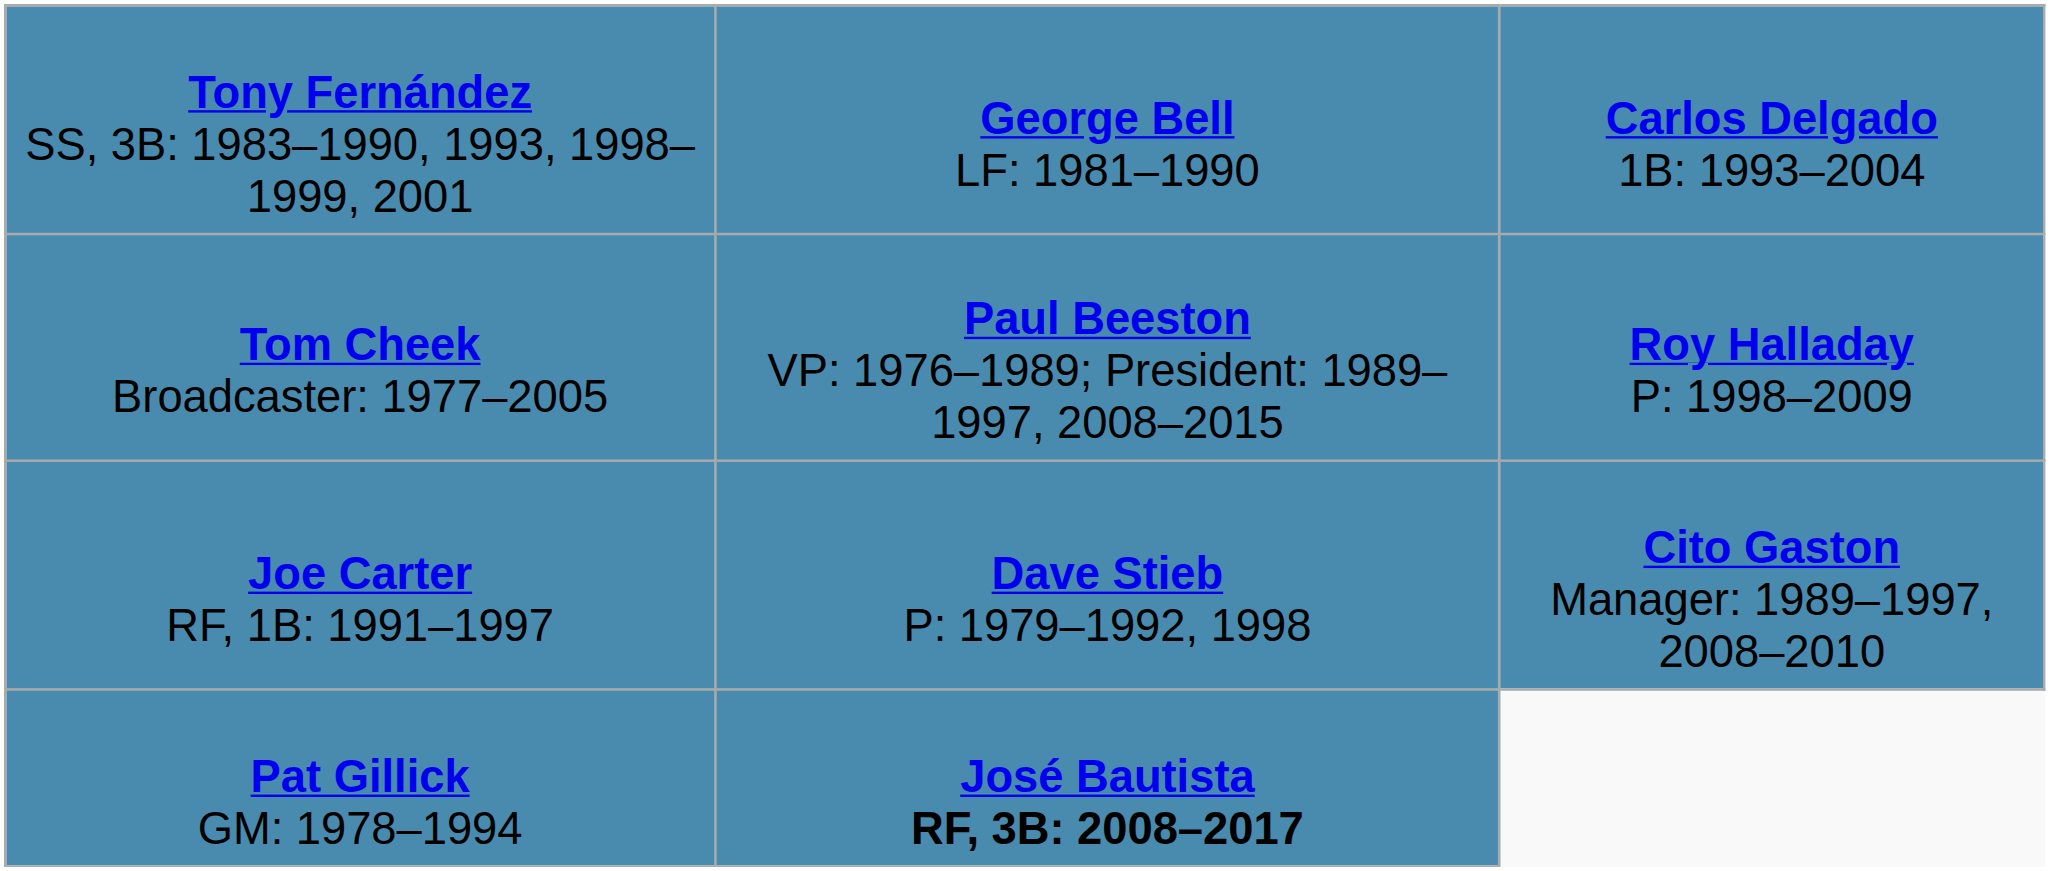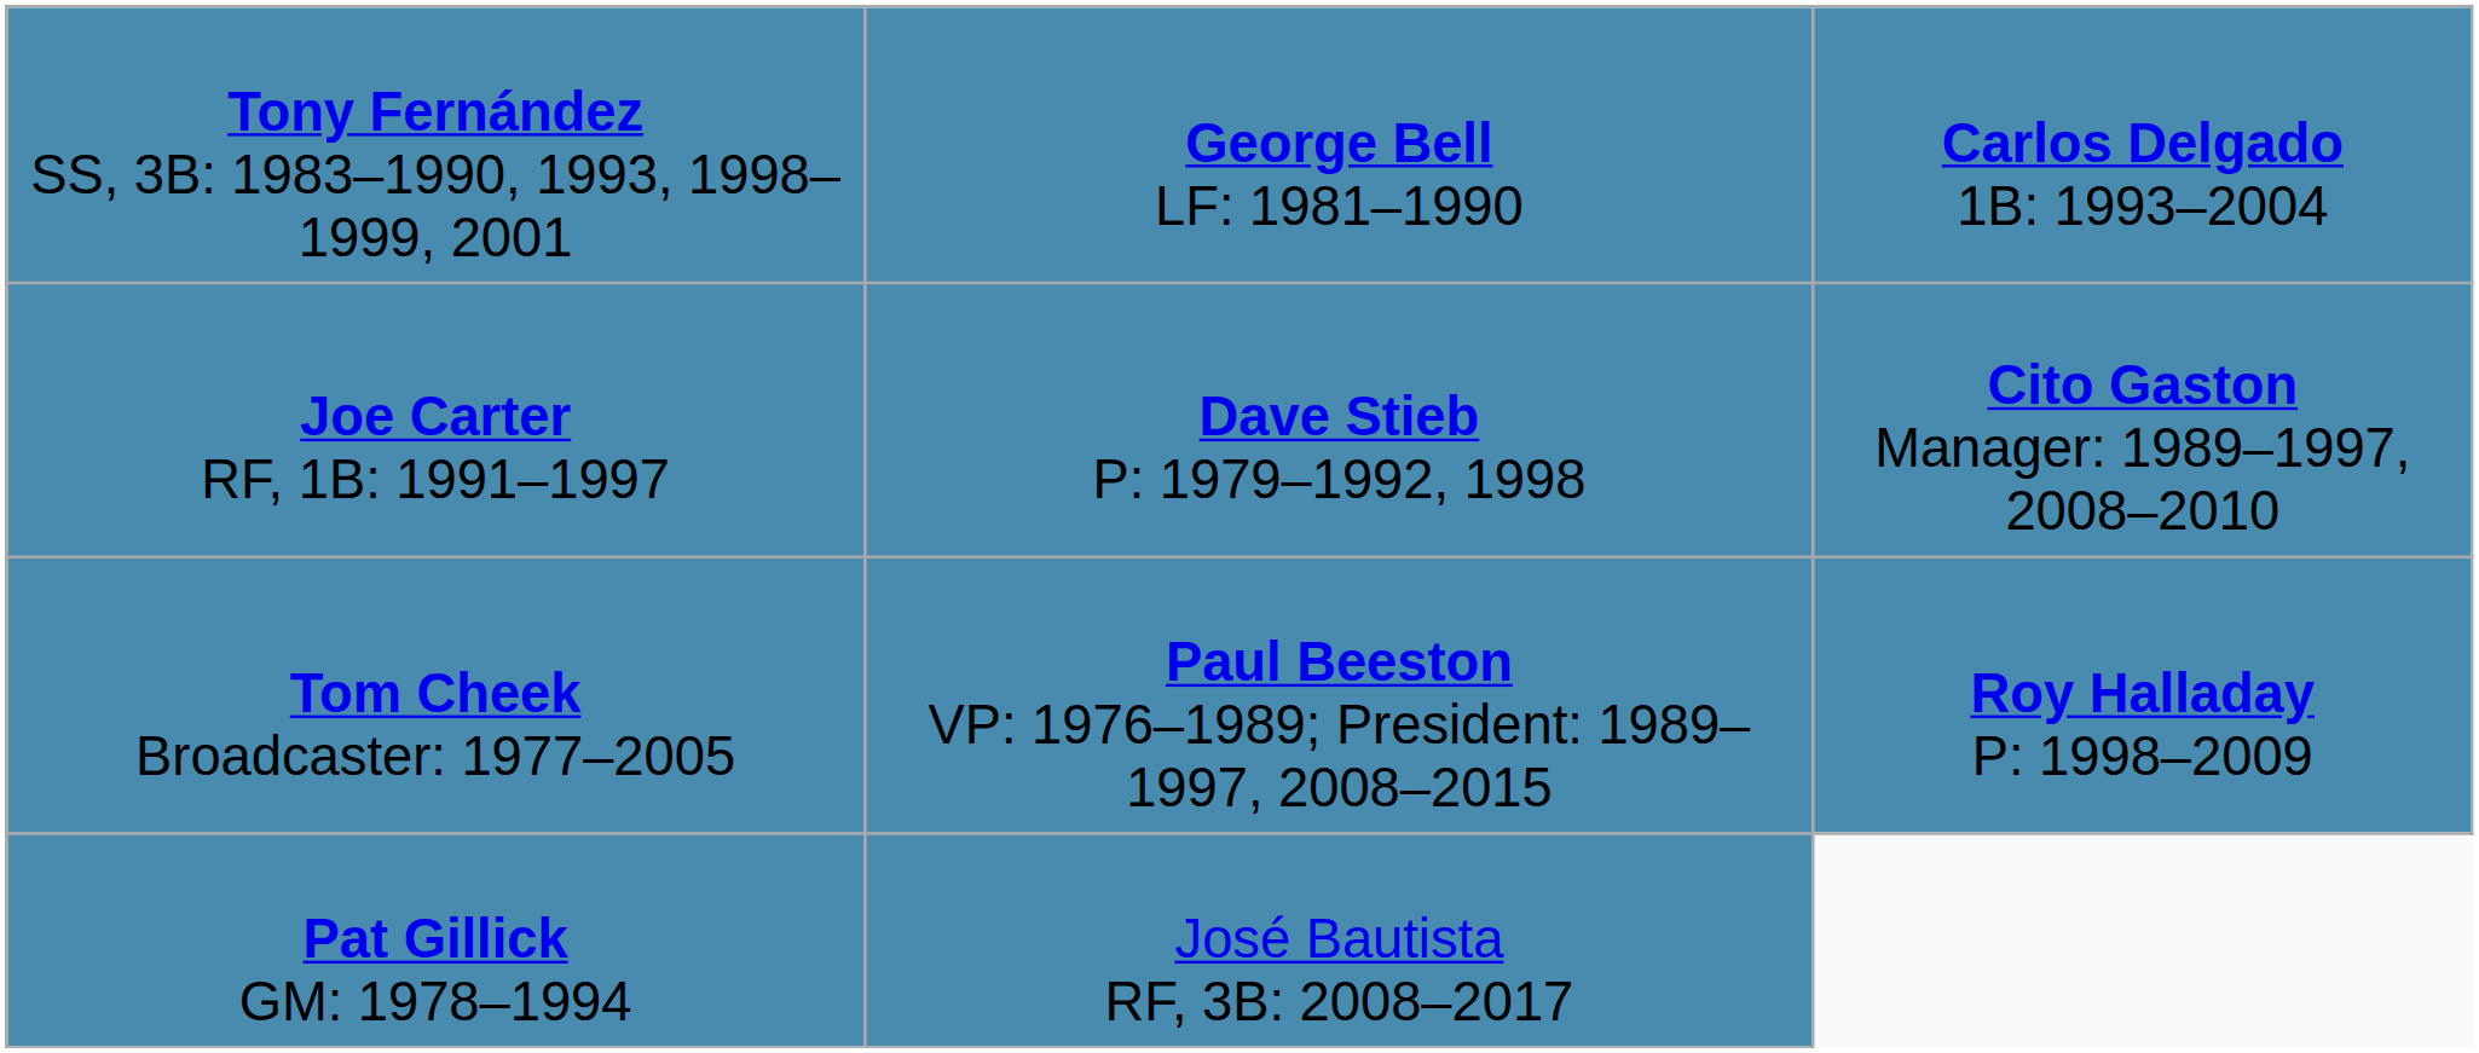 <table class="wikitable" style="font-size:120%; border:3px">
 <tr style="text-align:center; background:#498bae;">
 <td><br><strong><a href='#'>Tony Fernández</a></strong><br>SS, 3B: 1983–1990, 1993, 1998–1999, 2001 <br></td>
 <td><br><strong><a href='#'>George Bell</a></strong><br>LF: 1981–1990<br></td>
 <td><br><strong><a href='#'>Carlos Delgado</a></strong><br>1B: 1993–2004<br></td>
 </tr>
 <tr style="text-align:center; background:#498bae;">
+<td><br><strong><a href='#'>Joe Carter</a></strong><br>RF, 1B: 1991–1997<br></td>
+<td><br><strong><a href='#'>Dave Stieb</a></strong><br>P: 1979–1992, 1998<br></td>
+<td><br><strong><a href='#'>Cito Gaston</a></strong><br>Manager: 1989–1997, 2008–2010<br></td>
+</tr>
+<tr style="text-align:center; background:#498bae;">
 <td><br><strong><a href='#'>Tom Cheek</a></strong><br>Broadcaster: 1977–2005<br></td>
 <td><br><strong><a href='#'>Paul Beeston</a></strong><br>VP: 1976–1989; President: 1989–1997, 2008–2015<br></td>
 <td><br><strong><a href='#'>Roy Halladay</a></strong><br>P: 1998–2009<br></td>
 </tr>
 <tr style="text-align:center; background:#498bae;">
-<td><br><strong><a href='#'>Joe Carter</a></strong><br>RF, 1B: 1991–1997<br></td>
-<td><br><strong><a href='#'>Dave Stieb</a></strong><br>P: 1979–1992, 1998<br></td>
-<td><br><strong><a href='#'>Cito Gaston</a></strong><br>Manager: 1989–1997, 2008–2010<br></td>
-</tr>
-<tr style="text-align:center; background:#498bae;">
 <td><br><strong><a href='#'>Pat Gillick</a></strong><br>GM: 1978–1994<br></td>
-<td><strong><br><a href='#'>José Bautista</a><br>RF, 3B: 2008–2017<br></strong></td>
+<td><br><a href='#'>José Bautista</a><br>RF, 3B: 2008–2017<br></td>
 </tr>
 </table>
